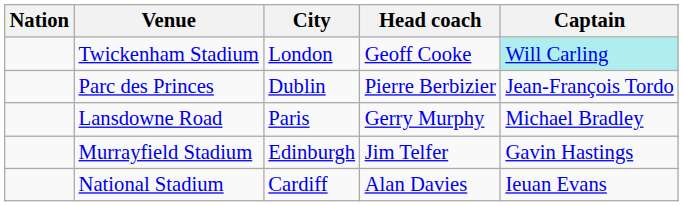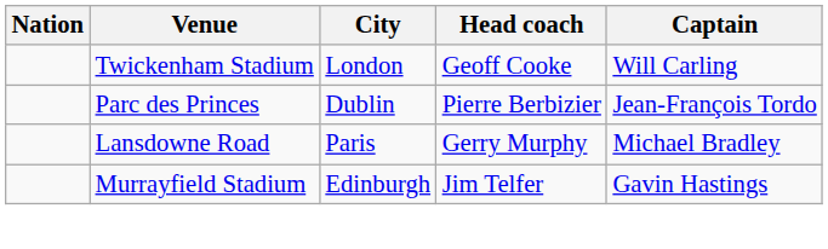 <table class="wikitable">
 <tr>
 <th>Nation</th>
 <th>Venue</th>
 <th>City</th>
 <th>Head coach</th>
 <th>Captain</th>
 </tr>
 <tr>
 <td></td>
 <td><a href='#'>Twickenham Stadium</a></td>
 <td><a href='#'>London</a></td>
 <td><a href='#'>Geoff Cooke</a></td>
-<td style="background: paleturquoise;"><a href='#'>Will Carling</a></td>
+<td><a href='#'>Will Carling</a></td>
 </tr>
 <tr>
 <td></td>
 <td><a href='#'>Parc des Princes</a></td>
 <td><a href='#'>Dublin</a></td>
 <td><a href='#'>Pierre Berbizier</a></td>
 <td><a href='#'>Jean-François Tordo</a></td>
 </tr>
 <tr>
 <td></td>
 <td><a href='#'>Lansdowne Road</a></td>
 <td><a href='#'>Paris</a></td>
 <td><a href='#'>Gerry Murphy</a></td>
 <td><a href='#'>Michael Bradley</a></td>
 </tr>
 <tr>
 <td></td>
 <td><a href='#'>Murrayfield Stadium</a></td>
 <td><a href='#'>Edinburgh</a></td>
 <td><a href='#'>Jim Telfer</a></td>
 <td><a href='#'>Gavin Hastings</a></td>
 </tr>
-<tr>
-<td></td>
-<td><a href='#'>National Stadium</a></td>
-<td><a href='#'>Cardiff</a></td>
-<td><a href='#'>Alan Davies</a></td>
-<td><a href='#'>Ieuan Evans</a></td>
-</tr>
 </table>
